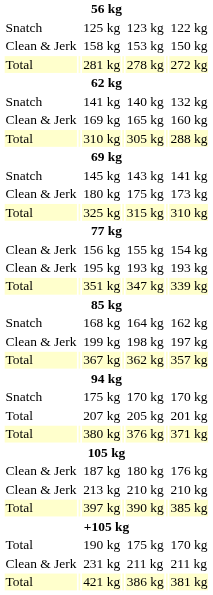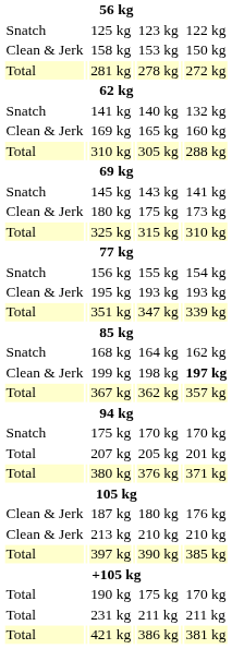 <table>
 <tr>
 <th colspan=7>56 kg</th>
 </tr>
 <tr>
 <td>Snatch</td>
 <td></td>
 <td>125 kg</td>
 <td></td>
 <td>123 kg</td>
 <td></td>
 <td>122 kg</td>
 </tr>
 <tr>
 <td>Clean & Jerk</td>
 <td></td>
 <td>158 kg</td>
 <td></td>
 <td>153 kg</td>
 <td></td>
 <td>150 kg</td>
 </tr>
 <tr bgcolor=ffffcc>
 <td>Total</td>
 <td></td>
 <td>281 kg</td>
 <td></td>
 <td>278 kg</td>
 <td></td>
 <td>272 kg</td>
 </tr>
 <tr>
 <th colspan=7>62 kg</th>
 </tr>
 <tr>
 <td>Snatch</td>
 <td></td>
 <td>141 kg</td>
 <td></td>
 <td>140 kg</td>
 <td></td>
 <td>132 kg</td>
 </tr>
 <tr>
 <td>Clean & Jerk</td>
 <td></td>
 <td>169 kg</td>
 <td></td>
 <td>165 kg</td>
 <td></td>
 <td>160 kg</td>
 </tr>
 <tr bgcolor=ffffcc>
 <td>Total</td>
 <td></td>
 <td>310 kg</td>
 <td></td>
 <td>305 kg</td>
 <td></td>
 <td>288 kg</td>
 </tr>
 <tr>
 <th colspan=7>69 kg</th>
 </tr>
 <tr>
 <td>Snatch</td>
 <td></td>
 <td>145 kg</td>
 <td></td>
 <td>143 kg</td>
 <td></td>
 <td>141 kg</td>
 </tr>
 <tr>
 <td>Clean & Jerk</td>
 <td></td>
 <td>180 kg</td>
 <td></td>
 <td>175 kg</td>
 <td></td>
 <td>173 kg</td>
 </tr>
 <tr bgcolor=ffffcc>
 <td>Total</td>
 <td></td>
 <td>325 kg</td>
 <td></td>
 <td>315 kg</td>
 <td></td>
 <td>310 kg</td>
 </tr>
 <tr>
 <th colspan=7>77 kg</th>
 </tr>
 <tr>
-<td>Clean & Jerk</td>
+<td>Snatch</td>
 <td></td>
 <td>156 kg</td>
 <td></td>
 <td>155 kg</td>
 <td></td>
 <td>154 kg</td>
 </tr>
 <tr>
 <td>Clean & Jerk</td>
 <td></td>
 <td>195 kg</td>
 <td></td>
 <td>193 kg</td>
 <td></td>
 <td>193 kg</td>
 </tr>
 <tr bgcolor=ffffcc>
 <td>Total</td>
 <td></td>
 <td>351 kg</td>
 <td></td>
 <td>347 kg</td>
 <td></td>
 <td>339 kg</td>
 </tr>
 <tr>
 <th colspan=7>85 kg</th>
 </tr>
 <tr>
 <td>Snatch</td>
 <td></td>
 <td>168 kg</td>
 <td></td>
 <td>164 kg</td>
 <td></td>
 <td>162 kg</td>
 </tr>
 <tr>
 <td>Clean & Jerk</td>
 <td></td>
 <td>199 kg</td>
 <td></td>
 <td>198 kg</td>
 <td></td>
-<td>197 kg</td>
+<td><strong>197 kg</strong></td>
 </tr>
 <tr bgcolor=ffffcc>
 <td>Total</td>
 <td></td>
 <td>367 kg</td>
 <td></td>
 <td>362 kg</td>
 <td></td>
 <td>357 kg</td>
 </tr>
 <tr>
 <th colspan=7>94 kg</th>
 </tr>
 <tr>
 <td>Snatch</td>
 <td></td>
 <td>175 kg</td>
 <td></td>
 <td>170 kg</td>
 <td></td>
 <td>170 kg</td>
 </tr>
 <tr>
 <td>Total</td>
 <td></td>
 <td>207 kg</td>
 <td></td>
 <td>205 kg</td>
 <td></td>
 <td>201 kg</td>
 </tr>
 <tr bgcolor=ffffcc>
 <td>Total</td>
 <td></td>
 <td>380 kg</td>
 <td></td>
 <td>376 kg</td>
 <td></td>
 <td>371 kg</td>
 </tr>
 <tr>
 <th colspan=7>105 kg</th>
 </tr>
 <tr>
 <td>Clean & Jerk</td>
 <td></td>
 <td>187 kg</td>
 <td></td>
 <td>180 kg</td>
 <td></td>
 <td>176 kg</td>
 </tr>
 <tr>
 <td>Clean & Jerk</td>
 <td></td>
 <td>213 kg</td>
 <td></td>
 <td>210 kg</td>
 <td></td>
 <td>210 kg</td>
 </tr>
 <tr bgcolor=ffffcc>
 <td>Total</td>
 <td></td>
 <td>397 kg</td>
 <td></td>
 <td>390 kg</td>
 <td></td>
 <td>385 kg</td>
 </tr>
 <tr>
 <th colspan=7>+105 kg</th>
 </tr>
 <tr>
 <td>Total</td>
 <td></td>
 <td>190 kg</td>
 <td></td>
 <td>175 kg</td>
 <td></td>
 <td>170 kg</td>
 </tr>
 <tr>
-<td>Clean & Jerk</td>
+<td>Total</td>
 <td></td>
 <td>231 kg</td>
 <td></td>
 <td>211 kg</td>
 <td></td>
 <td>211 kg</td>
 </tr>
 <tr bgcolor=ffffcc>
 <td>Total</td>
 <td></td>
 <td>421 kg</td>
 <td></td>
 <td>386 kg</td>
 <td></td>
 <td>381 kg</td>
 </tr>
 </table>
